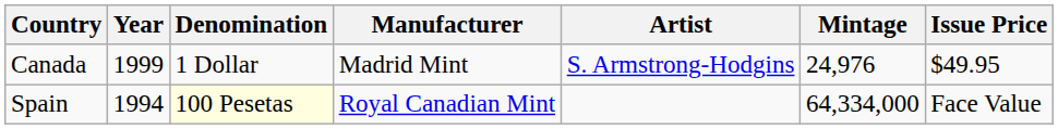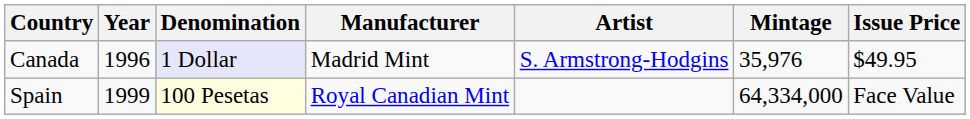 <table class="wikitable">
 <tr>
 <th>Country</th>
 <th>Year</th>
 <th>Denomination</th>
 <th>Manufacturer</th>
 <th>Artist</th>
 <th>Mintage</th>
 <th>Issue Price</th>
 </tr>
 <tr>
 <td>Canada</td>
-<td>1999</td>
-<td>1 Dollar</td>
+<td>1996</td>
+<td style="background: lavender;">1 Dollar</td>
 <td>Madrid Mint</td>
 <td><a href='#'>S. Armstrong-Hodgins</a></td>
-<td>24,976</td>
+<td>35,976</td>
 <td>$49.95</td>
 </tr>
 <tr>
 <td>Spain</td>
-<td>1994</td>
+<td>1999</td>
 <td style="background: lightyellow;">100 Pesetas</td>
 <td><a href='#'>Royal Canadian Mint</a></td>
 <td></td>
 <td>64,334,000</td>
 <td>Face Value</td>
 </tr>
 </table>
